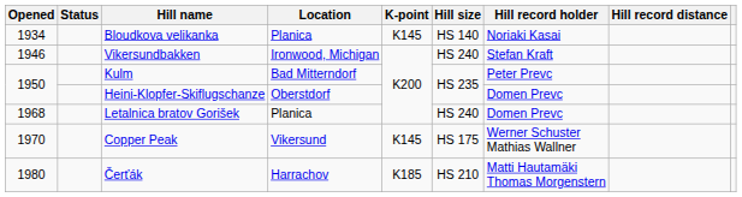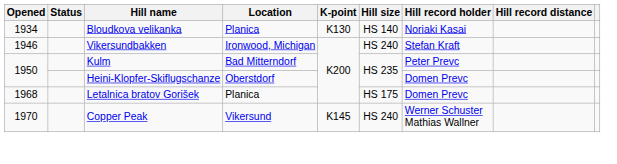 <table class="wikitable" style="text-align:center">
 <tr>
 <th>Opened</th>
 <th>Status</th>
 <th>Hill name</th>
 <th>Location</th>
 <th>K-point</th>
 <th>Hill size</th>
 <th>Hill record holder</th>
 <th>Hill record distance</th>
 <th></th>
 </tr>
 <tr>
 <td>1934</td>
 <td></td>
 <td style="text-align:left;"><a href='#'>Bloudkova velikanka</a></td>
 <td style="text-align:left;"> <a href='#'>Planica</a></td>
-<td>K145</td>
+<td>K130</td>
 <td>HS 140</td>
 <td style="text-align:left;"> <a href='#'>Noriaki Kasai</a></td>
 <td style="text-align:left;"></td>
 <td></td>
 </tr>
 <tr>
 <td>1946</td>
 <td></td>
 <td style="text-align:left;"><a href='#'>Vikersundbakken</a></td>
 <td style="text-align:left;"> <a href='#'>Ironwood, Michigan</a></td>
 <td rowspan=4>K200</td>
 <td>HS 240</td>
 <td style="text-align:left;"> <a href='#'>Stefan Kraft</a></td>
 <td style="text-align:left;"> </td>
 <td></td>
 </tr>
 <tr>
 <td rowspan=2>1950</td>
 <td></td>
 <td style="text-align:left;"><a href='#'>Kulm</a></td>
 <td style="text-align:left;"> <a href='#'>Bad Mitterndorf</a></td>
 <td rowspan=2>HS 235</td>
 <td style="text-align:left;"> <a href='#'>Peter Prevc</a></td>
 <td style="text-align:left;"></td>
 <td></td>
 </tr>
 <tr>
 <td></td>
 <td style="text-align:left;"><a href='#'>Heini-Klopfer-Skiflugschanze</a></td>
 <td style="text-align:left;"> <a href='#'>Oberstdorf</a></td>
 <td style="text-align:left;"> <a href='#'>Domen Prevc</a></td>
 <td style="text-align:left;"></td>
 <td></td>
 </tr>
 <tr>
 <td>1968</td>
 <td></td>
 <td style="text-align:left;"><a href='#'>Letalnica bratov Gorišek</a></td>
 <td style="text-align:left;"> Planica</td>
-<td>HS 240</td>
+<td>HS 175</td>
 <td style="text-align:left;"> <a href='#'>Domen Prevc</a></td>
 <td style="text-align:left;"> </td>
 <td></td>
 </tr>
 <tr>
 <td>1970</td>
 <td></td>
 <td style="text-align:left;"><a href='#'>Copper Peak</a></td>
 <td style="text-align:left;"> <a href='#'>Vikersund</a></td>
 <td>K145</td>
-<td>HS 175</td>
+<td>HS 240</td>
 <td style="text-align:left;"> <a href='#'>Werner Schuster</a><br> Mathias Wallner</td>
 <td style="text-align:left;"></td>
 <td></td>
 </tr>
-<tr>
-<td>1980</td>
-<td></td>
-<td style="text-align:left;"><a href='#'>Čerťák</a></td>
-<td style="text-align:left;"> <a href='#'>Harrachov</a></td>
-<td>K185</td>
-<td>HS 210</td>
-<td style="text-align:left;"> <a href='#'>Matti Hautamäki</a><br> <a href='#'>Thomas Morgenstern</a></td>
-<td style="text-align:left;"></td>
-<td></td>
-</tr>
 </table>
